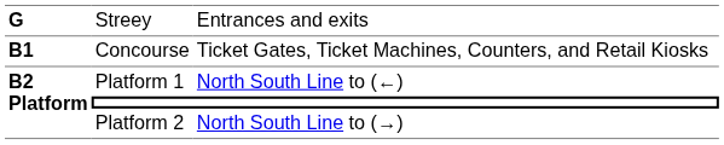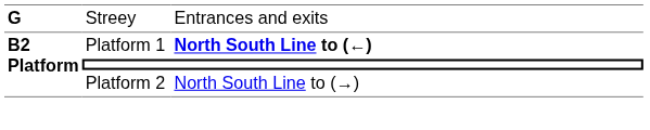 <table table border=0 cellspacing=0 cellpadding=3>
 <tr>
 <td style="border-top:solid 1px gray; border-bottom:solid 1px gray;" width=50 valign=top><strong>G</strong></td>
 <td style="border-top:solid 1px gray; border-bottom:solid 1px gray;" width=75 valign=top>Streey</td>
 <td style="border-top:solid 1px gray; border-bottom:solid 1px gray;" width=425 valign=top>Entrances and exits</td>
 </tr>
 <tr>
-<td style="border-bottom:solid 1px gray;" valign=top><strong>B1</strong></td>
-<td style="border-bottom:solid 1px gray;" valign=top>Concourse</td>
-<td style="border-bottom:solid 1px gray;" valign=top>Ticket Gates, Ticket Machines, Counters, and Retail Kiosks</td>
-</tr>
-<tr>
 <td style="border-bottom:solid 1px gray;" rowspan=3 valign=top><strong>B2</strong><br><strong>Platform</strong></td>
 <td valign=top>Platform 1</td>
-<td valign=top> <a href='#'>North South Line</a> to  (←)</td>
+<td valign=top><strong> <a href='#'>North South Line</a> to  (←)</strong></td>
 </tr>
 <tr>
 <td style="border:solid 2px black;" colspan=2 align=center></td>
 </tr>
 <tr>
 <td style="border-bottom:solid 1px gray;" valign=top>Platform 2</td>
 <td style="border-bottom:solid 1px gray;" valign=top> <a href='#'>North South Line</a> to  (→)</td>
 </tr>
 </table>
